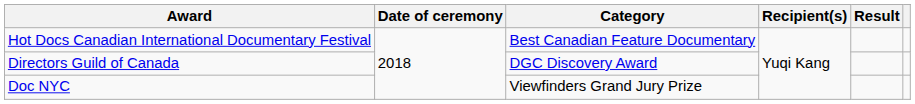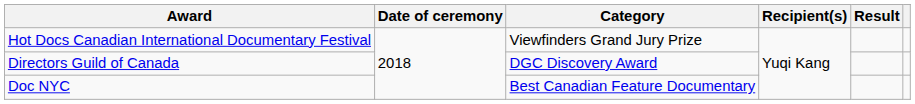 <table class="wikitable plainrowheaders sortable">
 <tr>
 <th scope="col">Award</th>
 <th scope="col">Date of ceremony</th>
 <th scope="col">Category</th>
 <th scope="col">Recipient(s)</th>
 <th scope="col">Result</th>
 <th scope="col" class="unsortable"></th>
 </tr>
 <tr>
 <td><a href='#'>Hot Docs Canadian International Documentary Festival</a></td>
 <td rowspan=3>2018</td>
-<td><a href='#'>Best Canadian Feature Documentary</a></td>
+<td>Viewfinders Grand Jury Prize</td>
 <td rowspan=3>Yuqi Kang</td>
 <td></td>
 <td></td>
 </tr>
 <tr>
 <td><a href='#'>Directors Guild of Canada</a></td>
 <td><a href='#'>DGC Discovery Award</a></td>
 <td></td>
 <td></td>
 </tr>
 <tr>
 <td><a href='#'>Doc NYC</a></td>
-<td>Viewfinders Grand Jury Prize</td>
+<td><a href='#'>Best Canadian Feature Documentary</a></td>
 <td></td>
 <td></td>
 </tr>
 </table>
